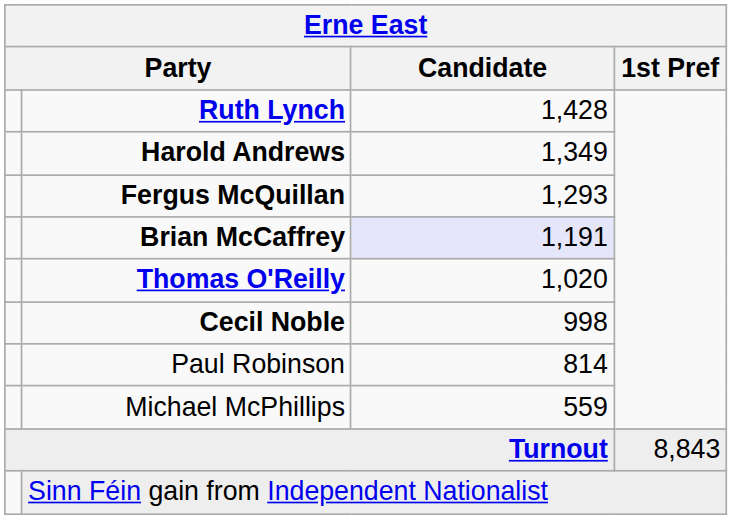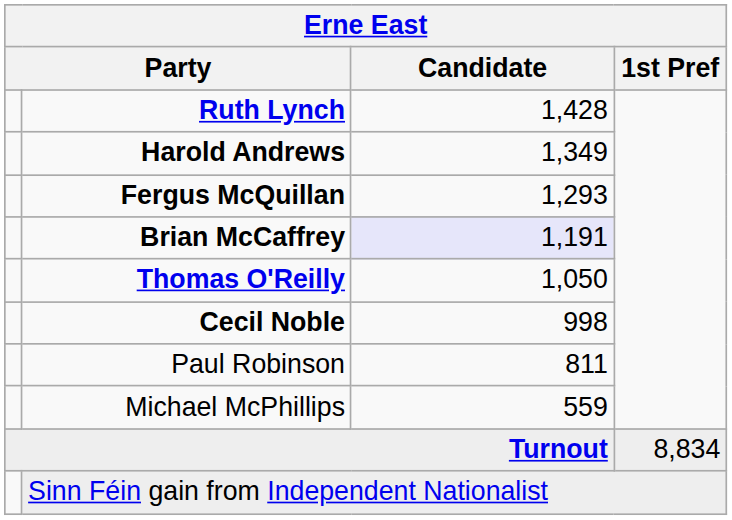 <table class="wikitable">
 <tr>
 <th colspan="4" align="center"><a href='#'>Erne East</a></th>
 </tr>
 <tr>
 <th colspan="2" align="center" width=200>Party</th>
 <th width=150>Candidate</th>
 <th width=60>1st Pref</th>
 </tr>
 <tr>
 <td></td>
 <td align="right"><strong><a href='#'>Ruth Lynch</a></strong></td>
 <td align="right">1,428</td>
 </tr>
 <tr>
 <td></td>
 <td align="right"><strong>Harold Andrews</strong></td>
 <td align="right">1,349</td>
 </tr>
 <tr>
 <td></td>
 <td align="right"><strong>Fergus McQuillan</strong></td>
 <td align="right">1,293</td>
 </tr>
 <tr>
 <td></td>
 <td align="right"><strong>Brian McCaffrey</strong></td>
 <td align="right" style="background: lavender;">1,191</td>
 </tr>
 <tr>
 <td></td>
 <td align="right"><strong><a href='#'>Thomas O'Reilly</a></strong></td>
-<td align="right">1,020</td>
+<td align="right">1,050</td>
 </tr>
 <tr>
 <td></td>
 <td align="right"><strong>Cecil Noble</strong></td>
 <td align="right">998</td>
 </tr>
 <tr>
 <td></td>
 <td align="right">Paul Robinson</td>
-<td align="right">814</td>
+<td align="right">811</td>
 </tr>
 <tr>
 <td></td>
 <td align="right">Michael McPhillips</td>
 <td align="right">559</td>
 </tr>
 <tr bgcolor="EEEEEE">
 <td colspan=3 align="right"><strong><a href='#'>Turnout</a></strong></td>
-<td align="right">8,843</td>
+<td align="right">8,834</td>
 </tr>
 <tr>
 <td bgcolor=></td>
 <td colspan=3 bgcolor="EEEEEE"><a href='#'>Sinn Féin</a> gain from <a href='#'>Independent Nationalist</a></td>
 </tr>
 </table>
